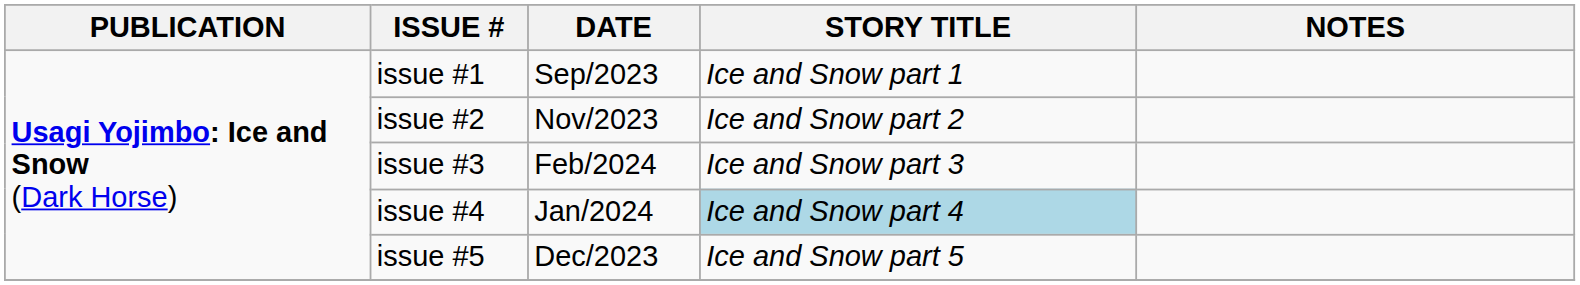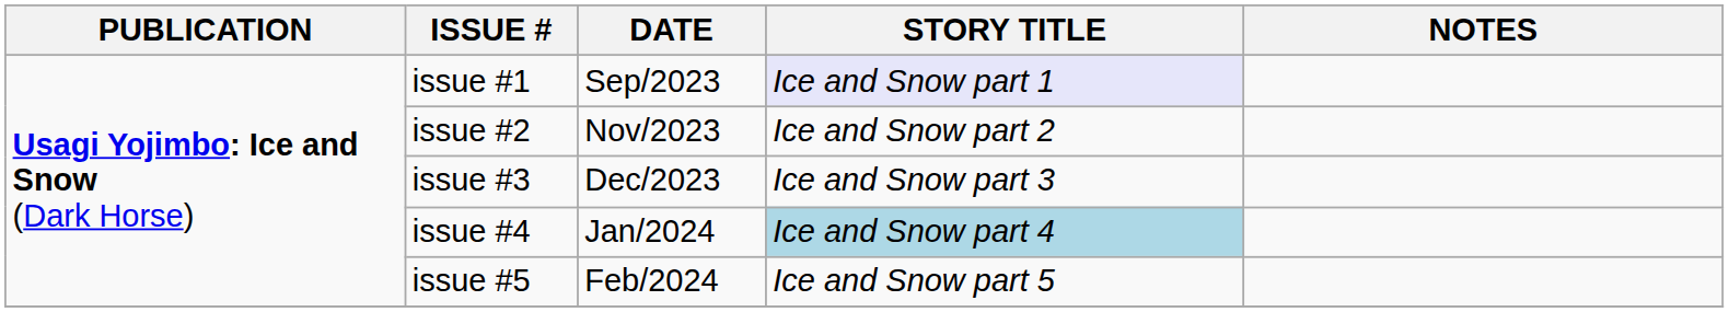 <table class="wikitable">
 <tr>
 <th width="250"><strong>PUBLICATION</strong></th>
 <th width="100"><strong>ISSUE #</strong></th>
 <th width="100"><strong>DATE</strong></th>
 <th width="350"><strong>STORY TITLE</strong></th>
 <th width="350"><strong>NOTES</strong></th>
 </tr>
 <tr>
 <td rowspan=5><strong><a href='#'>Usagi Yojimbo</a>: Ice and Snow</strong><br>(<a href='#'>Dark Horse</a>)</td>
 <td>issue #1</td>
 <td>Sep/2023</td>
-<td><em>Ice and Snow part 1</em></td>
+<td style="background: lavender;"><em>Ice and Snow part 1</em></td>
 <td></td>
 </tr>
 <tr>
 <td>issue #2</td>
 <td>Nov/2023</td>
 <td><em>Ice and Snow part 2</em></td>
 <td></td>
 </tr>
 <tr>
 <td>issue #3</td>
-<td>Feb/2024</td>
+<td>Dec/2023</td>
 <td><em>Ice and Snow part 3</em></td>
 <td></td>
 </tr>
 <tr>
 <td>issue #4</td>
 <td>Jan/2024</td>
 <td style="background: lightblue;"><em>Ice and Snow part 4</em></td>
 <td></td>
 </tr>
 <tr>
 <td>issue #5</td>
-<td>Dec/2023</td>
+<td>Feb/2024</td>
 <td><em>Ice and Snow part 5</em></td>
 <td></td>
 </tr>
 <tr>
 </tr>
 </table>
